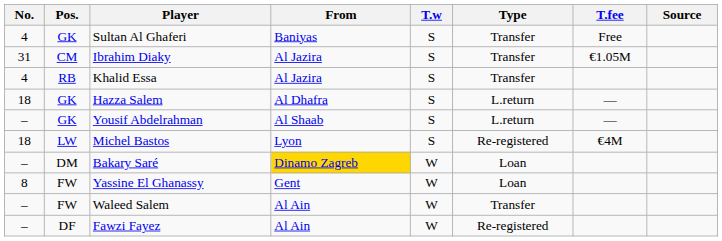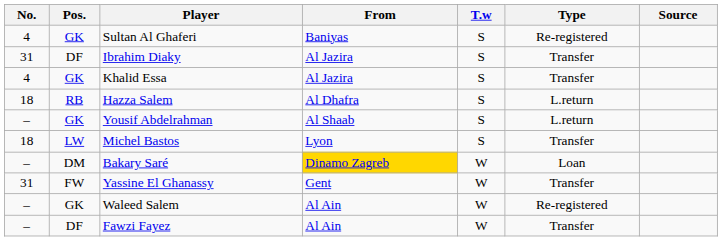 <table class="wikitable sortable" style="width:68%; text-align:center; font-size:100%; text-align:centre;">
 <tr>
 <th>No.</th>
 <th>Pos.</th>
 <th>Player</th>
 <th>From</th>
 <th><a href='#'>T.w</a></th>
 <th>Type</th>
-<th><a href='#'>T.fee</a></th>
 <th>Source</th>
 </tr>
 <tr>
 <td>4</td>
 <td><a href='#'>GK</a></td>
 <td align=left> Sultan Al Ghaferi</td>
 <td align=left> <a href='#'>Baniyas</a></td>
 <td>S</td>
-<td>Transfer</td>
-<td>Free</td>
+<td>Re-registered</td>
 <td></td>
 </tr>
 <tr>
 <td>31</td>
-<td><a href='#'>CM</a></td>
+<td>DF</td>
 <td align=left> <a href='#'>Ibrahim Diaky</a></td>
 <td align=left> <a href='#'>Al Jazira</a></td>
 <td>S</td>
 <td>Transfer</td>
-<td>€1.05M</td>
 <td></td>
 </tr>
 <tr>
 <td>4</td>
-<td><a href='#'>RB</a></td>
+<td><a href='#'>GK</a></td>
 <td align=left> Khalid Essa</td>
 <td align=left> <a href='#'>Al Jazira</a></td>
 <td>S</td>
 <td>Transfer</td>
 <td></td>
-<td></td>
 </tr>
 <tr>
 <td>18</td>
-<td><a href='#'>GK</a></td>
+<td><a href='#'>RB</a></td>
 <td align=left> <a href='#'>Hazza Salem</a></td>
 <td align=left> <a href='#'>Al Dhafra</a></td>
 <td>S</td>
 <td>L.return</td>
-<td>—</td>
 <td></td>
 </tr>
 <tr>
 <td>–</td>
 <td><a href='#'>GK</a></td>
 <td align=left> <a href='#'>Yousif Abdelrahman</a></td>
 <td align=left> <a href='#'>Al Shaab</a></td>
 <td>S</td>
 <td>L.return</td>
-<td>—</td>
 <td></td>
 </tr>
 <tr>
 <td>18</td>
 <td><a href='#'>LW</a></td>
 <td align=left> <a href='#'>Michel Bastos</a></td>
 <td align=left> <a href='#'>Lyon</a></td>
 <td>S</td>
-<td>Re-registered</td>
-<td>€4M</td>
+<td>Transfer</td>
 <td></td>
 </tr>
 <tr>
 <td>–</td>
 <td>DM</td>
 <td align=left> <a href='#'>Bakary Saré</a></td>
 <td align=left style="background: gold;"> <a href='#'>Dinamo Zagreb</a></td>
 <td>W</td>
 <td>Loan</td>
 <td></td>
-<td></td>
 </tr>
 <tr>
-<td>8</td>
+<td>31</td>
 <td>FW</td>
 <td align=left> <a href='#'>Yassine El Ghanassy</a></td>
 <td align=left> <a href='#'>Gent</a></td>
 <td>W</td>
-<td>Loan</td>
-<td></td>
+<td>Transfer</td>
 <td></td>
 </tr>
 <tr>
 <td>–</td>
-<td>FW</td>
+<td>GK</td>
 <td align=left> Waleed Salem</td>
 <td align=left> <a href='#'>Al Ain</a></td>
 <td>W</td>
-<td>Transfer</td>
-<td></td>
+<td>Re-registered</td>
 <td></td>
 </tr>
 <tr>
 <td>–</td>
 <td>DF</td>
 <td align=left> <a href='#'>Fawzi Fayez</a></td>
 <td align=left> <a href='#'>Al Ain</a></td>
 <td>W</td>
-<td>Re-registered</td>
-<td></td>
+<td>Transfer</td>
 <td></td>
 </tr>
 </table>
